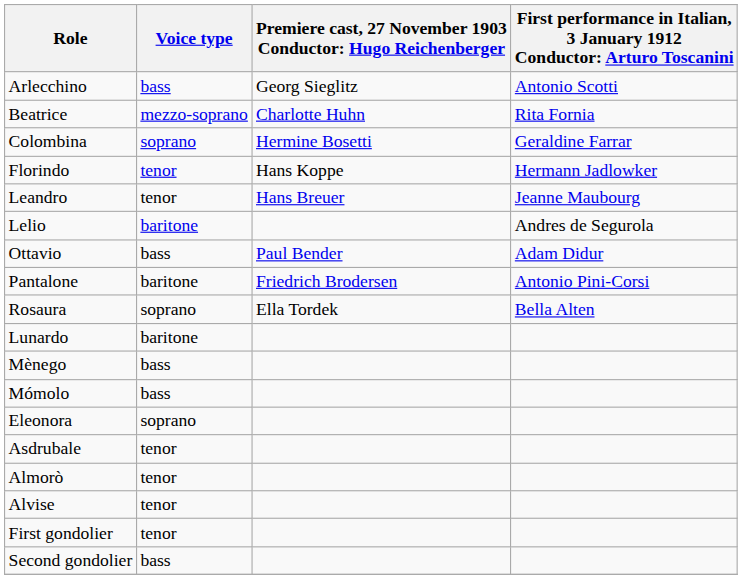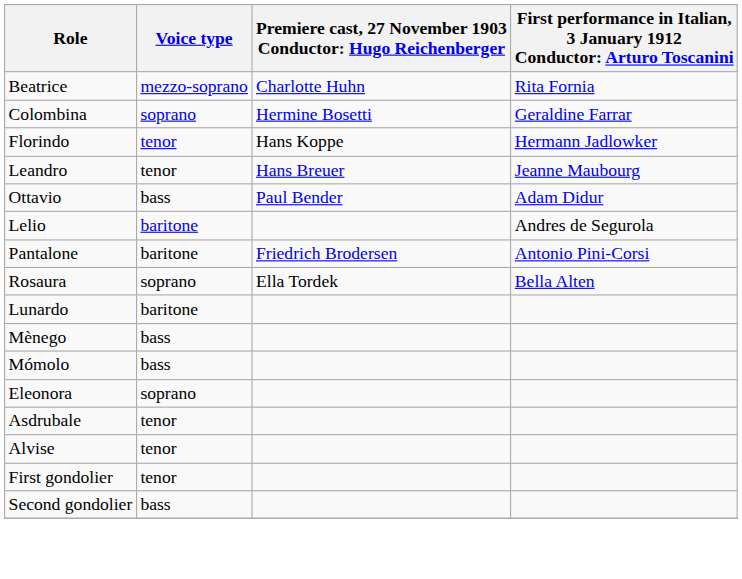 <table class="wikitable">
 <tr>
 <th>Role</th>
 <th><a href='#'>Voice type</a></th>
 <th>Premiere cast, 27 November 1903<br>Conductor: <a href='#'>Hugo Reichenberger</a></th>
 <th>First performance in Italian,<br>3 January 1912<br>Conductor: <a href='#'>Arturo Toscanini</a></th>
-</tr>
-<tr>
-<td>Arlecchino</td>
-<td><a href='#'>bass</a></td>
-<td>Georg Sieglitz</td>
-<td><a href='#'>Antonio Scotti</a></td>
 </tr>
 <tr>
 <td>Beatrice</td>
 <td><a href='#'>mezzo-soprano</a></td>
 <td><a href='#'>Charlotte Huhn</a></td>
 <td><a href='#'>Rita Fornia</a></td>
 </tr>
 <tr>
 <td>Colombina</td>
 <td><a href='#'>soprano</a></td>
 <td><a href='#'>Hermine Bosetti</a></td>
 <td><a href='#'>Geraldine Farrar</a></td>
 </tr>
 <tr>
 <td>Florindo</td>
 <td><a href='#'>tenor</a></td>
 <td>Hans Koppe</td>
 <td><a href='#'>Hermann Jadlowker</a></td>
 </tr>
 <tr>
 <td>Leandro</td>
 <td>tenor</td>
 <td><a href='#'>Hans Breuer</a></td>
 <td><a href='#'>Jeanne Maubourg</a></td>
 </tr>
 <tr>
+<td>Ottavio</td>
+<td>bass</td>
+<td><a href='#'>Paul Bender</a></td>
+<td><a href='#'>Adam Didur</a></td>
+</tr>
+<tr>
 <td>Lelio</td>
 <td><a href='#'>baritone</a></td>
 <td></td>
 <td>Andres de Segurola</td>
-</tr>
-<tr>
-<td>Ottavio</td>
-<td>bass</td>
-<td><a href='#'>Paul Bender</a></td>
-<td><a href='#'>Adam Didur</a></td>
 </tr>
 <tr>
 <td>Pantalone</td>
 <td>baritone</td>
 <td><a href='#'>Friedrich Brodersen</a></td>
 <td><a href='#'>Antonio Pini-Corsi</a></td>
 </tr>
 <tr>
 <td>Rosaura</td>
 <td>soprano</td>
 <td>Ella Tordek</td>
 <td><a href='#'>Bella Alten</a></td>
 </tr>
 <tr>
 <td>Lunardo</td>
 <td>baritone</td>
 <td></td>
 <td></td>
 </tr>
 <tr>
 <td>Mènego</td>
 <td>bass</td>
 <td></td>
 <td></td>
 </tr>
 <tr>
 <td>Mómolo</td>
 <td>bass</td>
 <td></td>
 <td></td>
 </tr>
 <tr>
 <td>Eleonora</td>
 <td>soprano</td>
 <td></td>
 <td></td>
 </tr>
 <tr>
 <td>Asdrubale</td>
 <td>tenor</td>
 <td></td>
 <td></td>
 </tr>
 <tr>
-<td>Almorò</td>
-<td>tenor</td>
-<td></td>
-<td></td>
-</tr>
-<tr>
 <td>Alvise</td>
 <td>tenor</td>
 <td></td>
 <td></td>
 </tr>
 <tr>
 <td>First gondolier</td>
 <td>tenor</td>
 <td></td>
 <td></td>
 </tr>
 <tr>
 <td>Second gondolier</td>
 <td>bass</td>
 <td></td>
 <td></td>
 </tr>
 <tr>
 </tr>
 </table>
